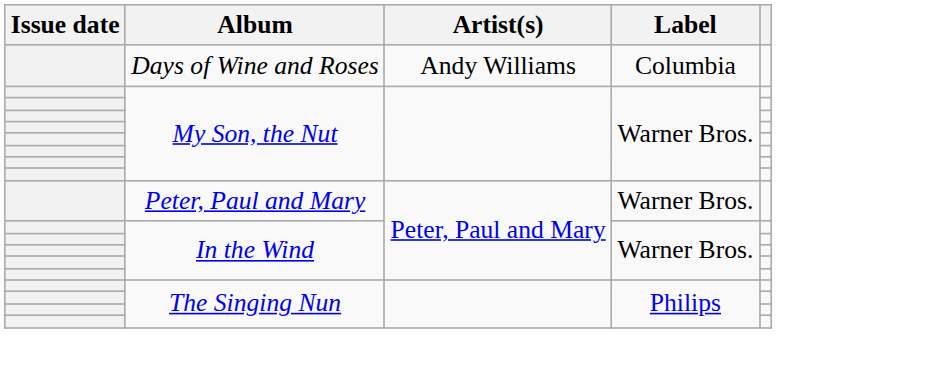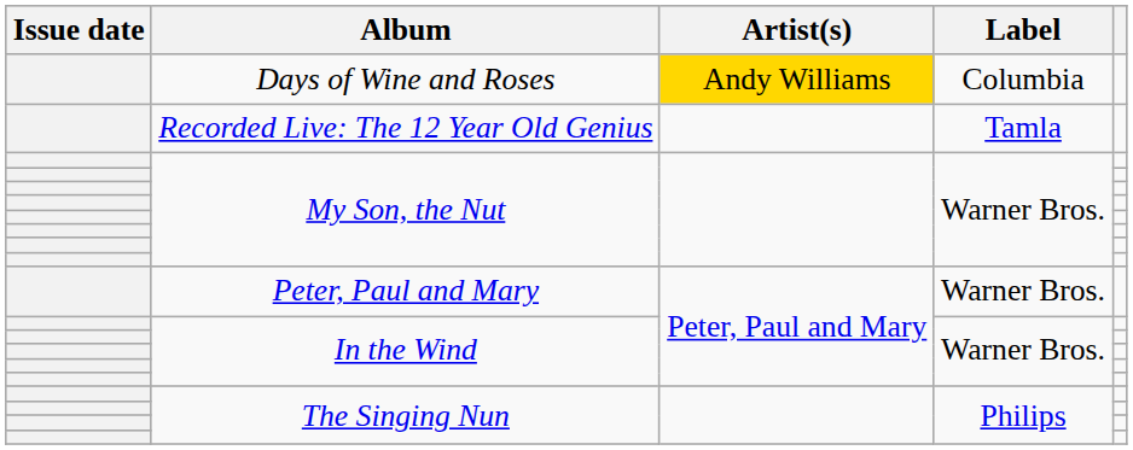 <table class="wikitable sortable plainrowheaders" style="text-align: center">
 <tr>
 <th scope=col>Issue date</th>
 <th scope=col>Album</th>
 <th scope=col>Artist(s)</th>
 <th scope=col>Label</th>
 <th scope=col class="unsortable"></th>
 </tr>
 <tr>
 <th scope="row"></th>
 <td><em>Days of Wine and Roses</em></td>
-<td data-sort-value="Williams, Andy">Andy Williams</td>
+<td data-sort-value="Williams, Andy" style="background: gold;">Andy Williams</td>
 <td>Columbia</td>
+<td style="text-align: center;"></td>
+</tr>
+<tr>
+<th scope="row"></th>
+<td><em><a href='#'>Recorded Live: The 12 Year Old Genius</a></em></td>
+<td></td>
+<td><a href='#'>Tamla</a></td>
 <td style="text-align: center;"></td>
 </tr>
 <tr>
 <th scope="row"></th>
 <td rowspan=8><em><a href='#'>My Son, the Nut</a></em></td>
 <td rowspan=8></td>
 <td rowspan=8>Warner Bros.</td>
 <td style="text-align: center;"></td>
 </tr>
 <tr>
 <th scope="row"></th>
 <td style="text-align: center;"></td>
 </tr>
 <tr>
 <th scope="row"></th>
 <td style="text-align: center;"></td>
 </tr>
 <tr>
 <th scope="row"></th>
 <td style="text-align: center;"></td>
 </tr>
 <tr>
 <th scope="row"></th>
 <td style="text-align: center;"></td>
 </tr>
 <tr>
 <th scope="row"></th>
 <td style="text-align: center;"></td>
 </tr>
 <tr>
 <th scope="row"></th>
 <td style="text-align: center;"></td>
 </tr>
 <tr>
 <th scope="row"></th>
 <td style="text-align: center;"></td>
 </tr>
 <tr>
 <th scope="row"></th>
 <td><em><a href='#'>Peter, Paul and Mary</a></em></td>
 <td rowspan=6><a href='#'>Peter, Paul and Mary</a></td>
 <td>Warner Bros.</td>
 <td style="text-align: center;"></td>
 </tr>
 <tr>
 <th scope="row"></th>
 <td rowspan=5><em><a href='#'>In the Wind</a></em></td>
 <td rowspan=5>Warner Bros.</td>
 <td style="text-align: center;"></td>
 </tr>
 <tr>
 <th scope="row"></th>
 <td style="text-align: center;"></td>
 </tr>
 <tr>
 <th scope="row"></th>
 <td style="text-align: center;"></td>
 </tr>
 <tr>
 <th scope="row"></th>
 <td style="text-align: center;"></td>
 </tr>
 <tr>
 <th scope="row"></th>
 <td style="text-align: center;"></td>
 </tr>
 <tr>
 <th scope="row"></th>
 <td rowspan=4><em><a href='#'>The Singing Nun</a></em></td>
 <td rowspan=4></td>
 <td rowspan=4><a href='#'>Philips</a></td>
 <td style="text-align: center;"></td>
 </tr>
 <tr>
 <th scope="row"></th>
 <td style="text-align: center;"></td>
 </tr>
 <tr>
 <th scope="row"></th>
 <td style="text-align: center;"></td>
 </tr>
 <tr>
 <th scope="row"></th>
 <td style="text-align: center;"></td>
 </tr>
 </table>
